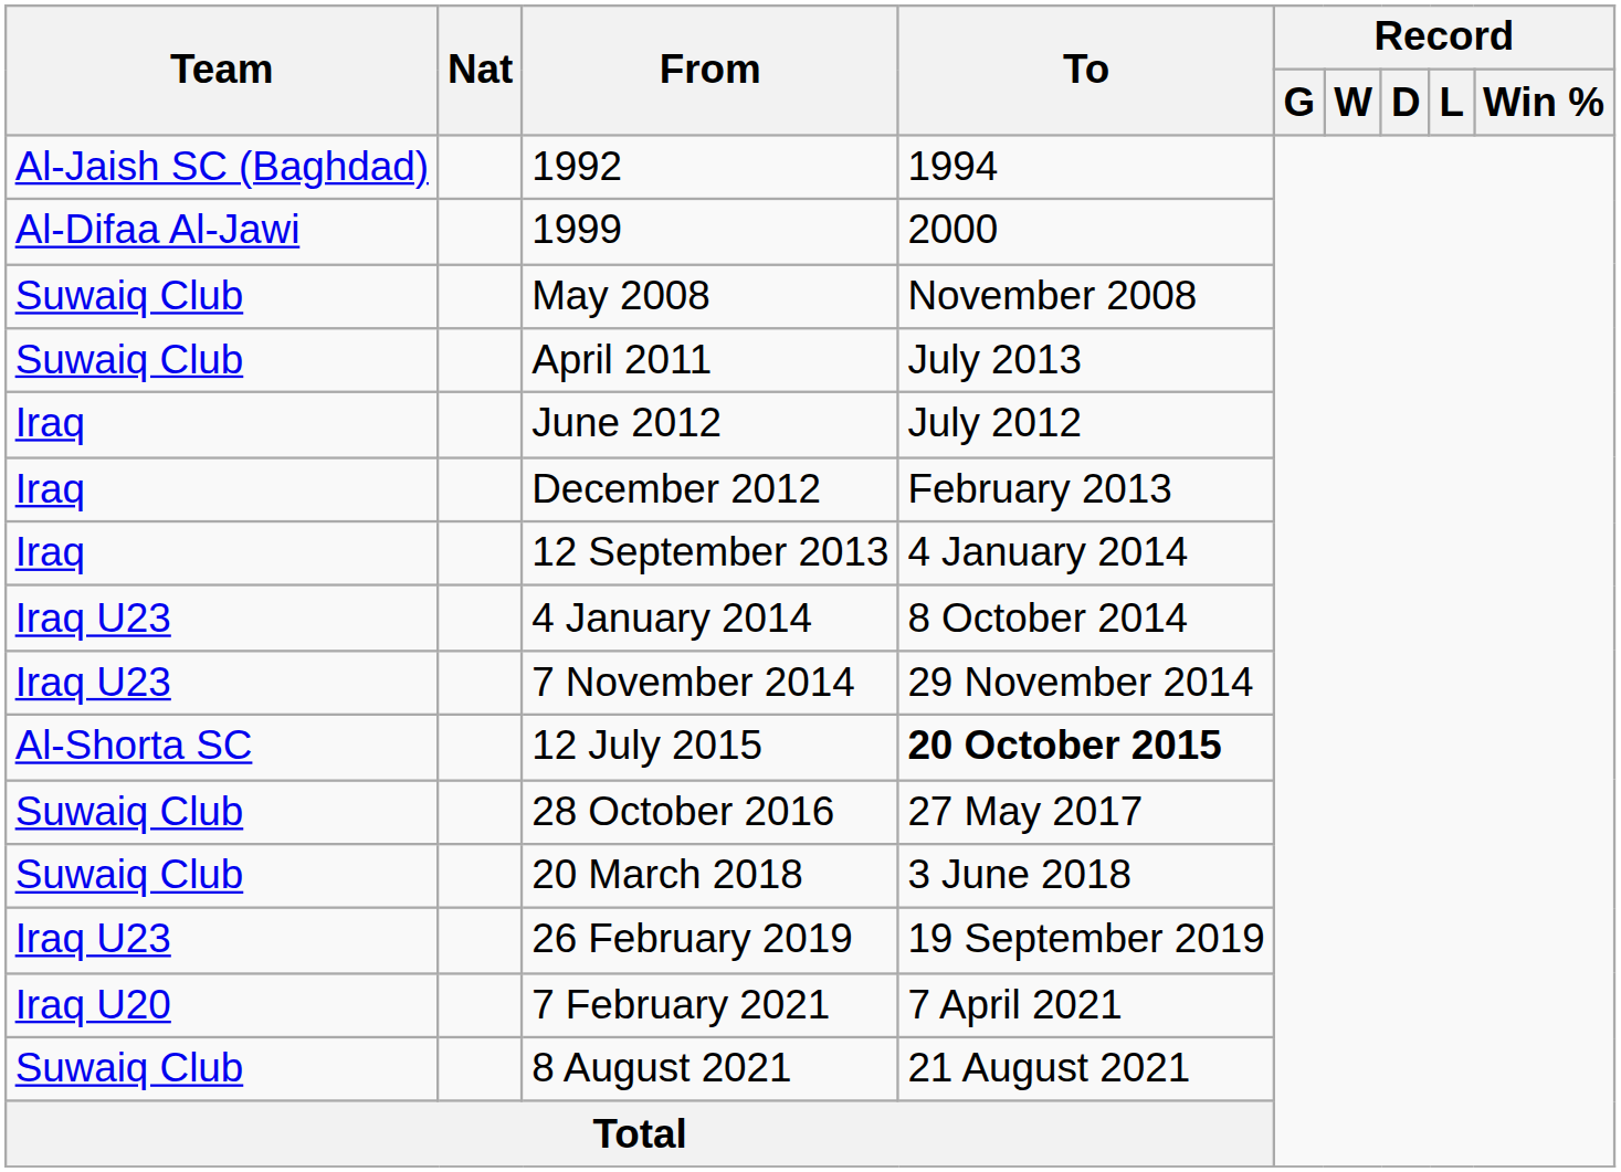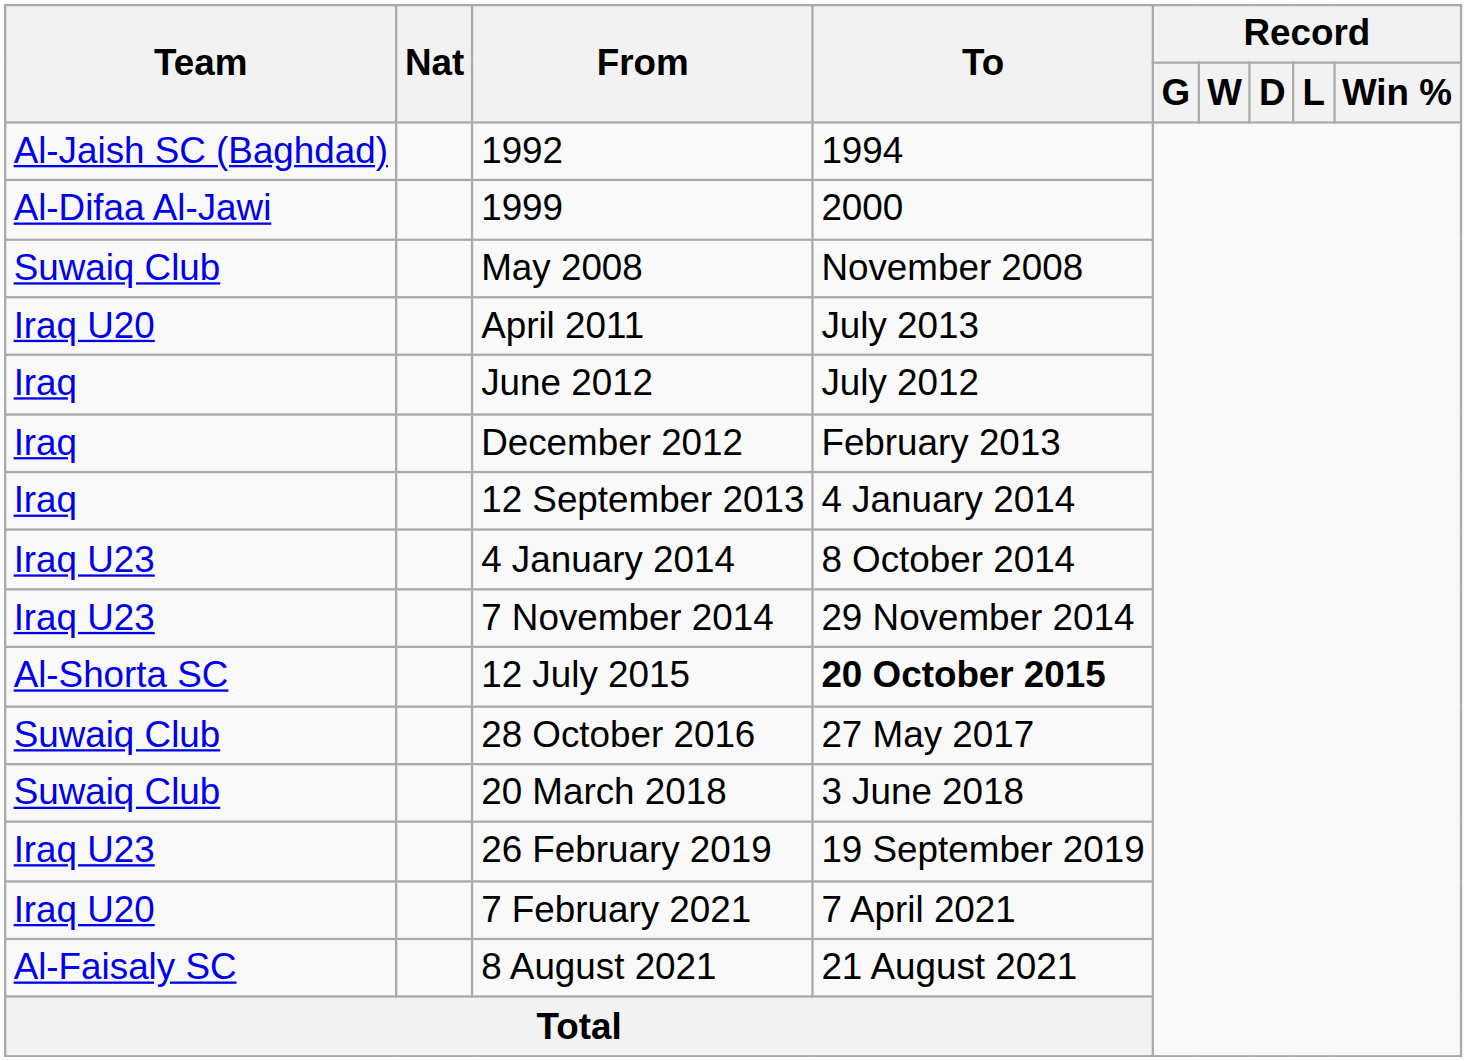 <table class="wikitable" style="text-align: center">
 <tr>
 <th rowspan="2">Team</th>
 <th rowspan="2">Nat</th>
 <th rowspan="2">From</th>
 <th rowspan="2">To</th>
 <th colspan="5">Record</th>
 </tr>
 <tr>
 <th>G</th>
 <th>W</th>
 <th>D</th>
 <th>L</th>
 <th>Win %</th>
 </tr>
 <tr>
 <td align=left><a href='#'>Al-Jaish SC (Baghdad)</a></td>
 <td></td>
 <td align=left>1992</td>
 <td align=left>1994<br></td>
 </tr>
 <tr>
 <td align=left><a href='#'>Al-Difaa Al-Jawi</a></td>
 <td></td>
 <td align=left>1999</td>
 <td align=left>2000<br></td>
 </tr>
 <tr>
 <td align=left><a href='#'>Suwaiq Club</a></td>
 <td></td>
 <td align=left>May 2008</td>
 <td align=left>November 2008<br></td>
 </tr>
 <tr>
-<td align=left><a href='#'>Suwaiq Club</a></td>
+<td align=left><a href='#'>Iraq U20</a></td>
 <td></td>
 <td align=left>April 2011</td>
 <td align=left>July 2013<br></td>
 </tr>
 <tr>
 <td align=left><a href='#'>Iraq</a></td>
 <td></td>
 <td align=left>June 2012</td>
 <td align=left>July 2012<br></td>
 </tr>
 <tr>
 <td align=left><a href='#'>Iraq</a></td>
 <td></td>
 <td align=left>December 2012</td>
 <td align=left>February 2013<br></td>
 </tr>
 <tr>
 <td align=left><a href='#'>Iraq</a></td>
 <td></td>
 <td align=left>12 September 2013</td>
 <td align=left>4 January 2014<br></td>
 </tr>
 <tr>
 <td align=left><a href='#'>Iraq U23</a></td>
 <td></td>
 <td align=left>4 January 2014</td>
 <td align=left>8 October 2014<br></td>
 </tr>
 <tr>
 <td align=left><a href='#'>Iraq U23</a></td>
 <td></td>
 <td align=left>7 November 2014</td>
 <td align=left>29 November 2014<br></td>
 </tr>
 <tr>
 <td align=left><a href='#'>Al-Shorta SC</a></td>
 <td></td>
 <td align=left>12 July 2015</td>
 <td align=left><strong>20 October 2015<br></strong></td>
 </tr>
 <tr>
 <td align=left><a href='#'>Suwaiq Club</a></td>
 <td></td>
 <td align=left>28 October 2016</td>
 <td align=left>27 May 2017<br></td>
 </tr>
 <tr>
 <td align=left><a href='#'>Suwaiq Club</a></td>
 <td></td>
 <td align=left>20 March 2018</td>
 <td align=left>3 June 2018<br></td>
 </tr>
 <tr>
 <td align=left><a href='#'>Iraq U23</a></td>
 <td></td>
 <td align=left>26 February 2019</td>
 <td align=left>19 September 2019<br></td>
 </tr>
 <tr>
 <td align=left><a href='#'>Iraq U20</a></td>
 <td></td>
 <td align=left>7 February 2021</td>
 <td align=left>7 April 2021<br></td>
 </tr>
 <tr>
-<td align=left><a href='#'>Suwaiq Club</a></td>
+<td align=left><a href='#'>Al-Faisaly SC</a></td>
 <td></td>
 <td align=left>8 August 2021</td>
 <td align=left>21 August 2021<br></td>
 </tr>
 <tr>
 <th colspan="4" align="center" valign=middle>Total<br></th>
 </tr>
 </table>
